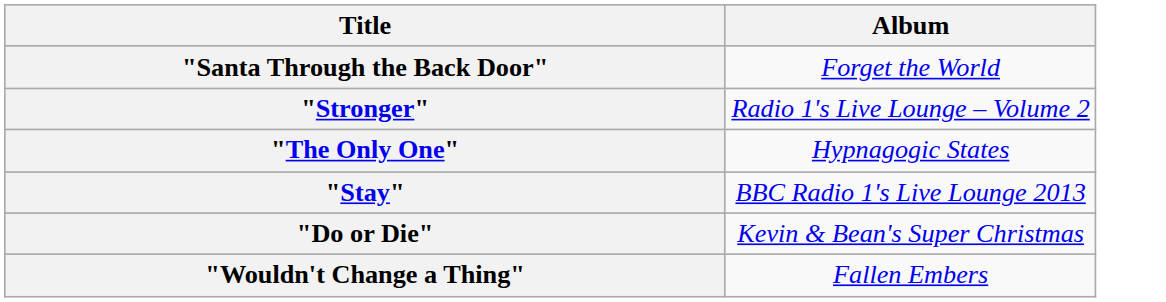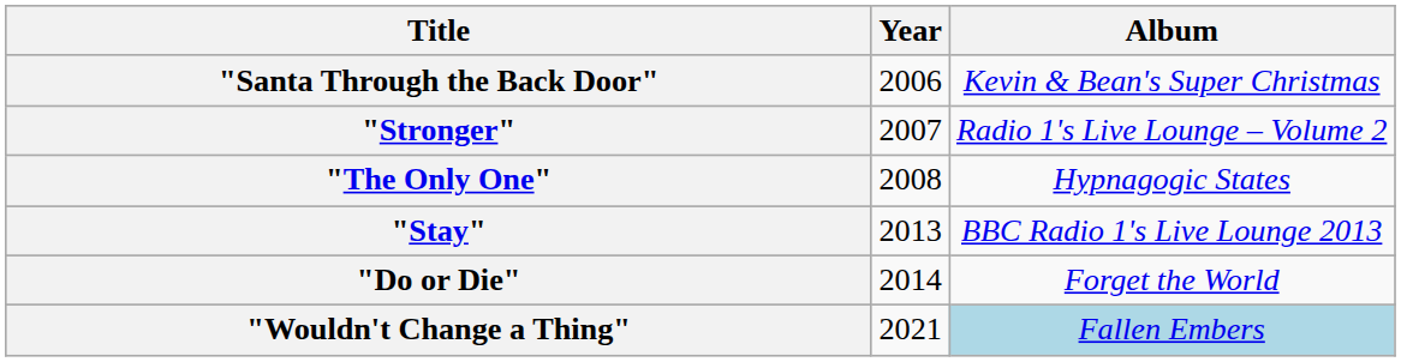 <table class="wikitable plainrowheaders" style="text-align:center;">
 <tr>
 <th scope="col" style="width:27em;">Title</th>
+<th scope="col">Year</th>
 <th scope="col">Album</th>
 </tr>
 <tr>
 <th scope="row">"Santa Through the Back Door"</th>
-<td><em><a href='#'>Forget the World</a></em></td>
+<td>2006</td>
+<td><em><a href='#'>Kevin & Bean's Super Christmas</a></em></td>
 </tr>
 <tr>
 <th scope="row">"<a href='#'>Stronger</a>"</th>
+<td>2007</td>
 <td><em><a href='#'>Radio 1's Live Lounge – Volume 2</a></em></td>
 </tr>
 <tr>
 <th scope="row">"<a href='#'>The Only One</a>" </th>
+<td>2008</td>
 <td><em><a href='#'>Hypnagogic States</a></em></td>
 </tr>
 <tr>
 <th scope="row">"<a href='#'>Stay</a>"</th>
+<td>2013</td>
 <td><em><a href='#'>BBC Radio 1's Live Lounge 2013</a></em></td>
 </tr>
 <tr>
 <th scope="row">"Do or Die" </th>
-<td><em><a href='#'>Kevin & Bean's Super Christmas</a></em></td>
+<td>2014</td>
+<td><em><a href='#'>Forget the World</a></em></td>
 </tr>
 <tr>
 <th scope="row">"Wouldn't Change a Thing" </th>
-<td><em><a href='#'>Fallen Embers</a></em></td>
+<td>2021</td>
+<td style="background: lightblue;"><em><a href='#'>Fallen Embers</a></em></td>
 </tr>
 </table>
